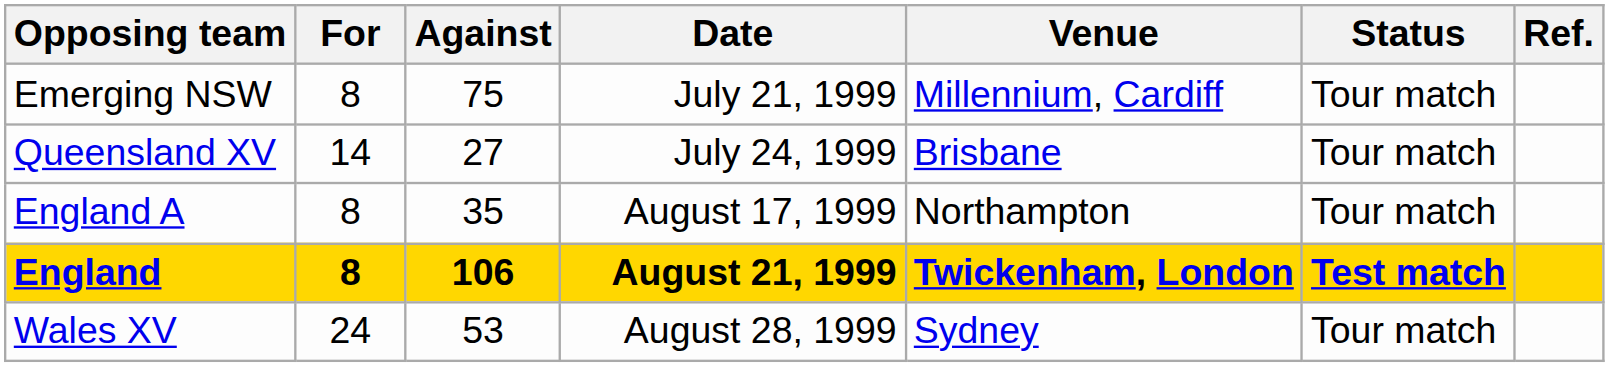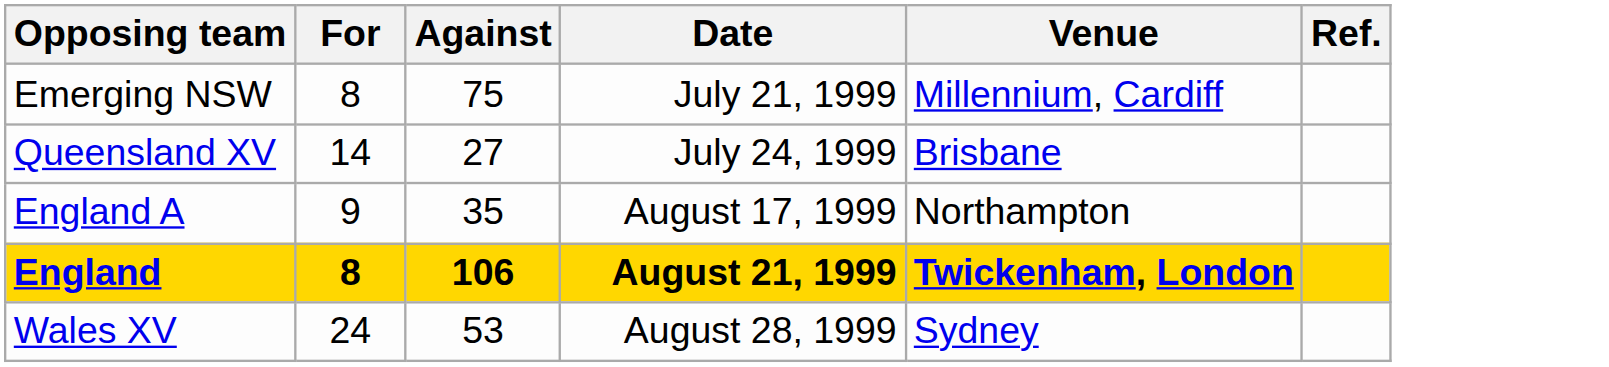 <table class=wikitable>
 <tr>
 <th>Opposing team</th>
 <th>For</th>
 <th>Against</th>
 <th>Date</th>
 <th>Venue</th>
-<th>Status</th>
 <th>Ref.</th>
 </tr>
 <tr bgcolor=#fdfdfd>
 <td>Emerging NSW</td>
 <td align=center width=40>8</td>
 <td align=center width=40>75</td>
 <td width=140 align=right>July 21, 1999</td>
 <td><a href='#'>Millennium</a>, <a href='#'>Cardiff</a></td>
-<td>Tour match</td>
 <td></td>
 </tr>
 <tr bgcolor=#fdfdfd>
 <td><a href='#'>Queensland XV</a></td>
 <td align=center width=40>14</td>
 <td align=center width=40>27</td>
 <td width=140 align=right>July 24, 1999</td>
 <td><a href='#'>Brisbane</a></td>
-<td>Tour match</td>
 <td></td>
 </tr>
 <tr bgcolor=#fdfdfd>
 <td><a href='#'>England A</a></td>
-<td align=center width=40>8</td>
+<td align=center width=40>9</td>
 <td align=center width=40>35</td>
 <td width=140 align=right>August 17, 1999</td>
 <td>Northampton</td>
-<td>Tour match</td>
 <td></td>
 </tr>
 <tr bgcolor=gold>
 <td><strong><a href='#'>England</a></strong></td>
 <td align=center width=40><strong>8</strong></td>
 <td align=center width=40><strong>106</strong></td>
 <td width=140 align=right><strong>August 21, 1999</strong></td>
 <td><strong><a href='#'>Twickenham</a>, <a href='#'>London</a></strong></td>
-<td><strong><a href='#'>Test match</a></strong></td>
 <td></td>
 </tr>
 <tr bgcolor=#fdfdfd>
 <td><a href='#'>Wales XV</a></td>
 <td align=center width=40>24</td>
 <td align=center width=40>53</td>
 <td width=140 align=right>August 28, 1999</td>
 <td><a href='#'>Sydney</a></td>
-<td>Tour match</td>
 <td></td>
 </tr>
 </table>
